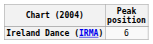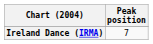 <table class="wikitable plainrowheaders" style="text-align:center">
 <tr>
 <th>Chart (2004)</th>
 <th>Peak<br>position</th>
 </tr>
 <tr>
 </tr>
 <tr>
 <th scope="row">Ireland Dance (<a href='#'>IRMA</a>)</th>
-<td>6</td>
+<td>7</td>
 </tr>
 </table>
